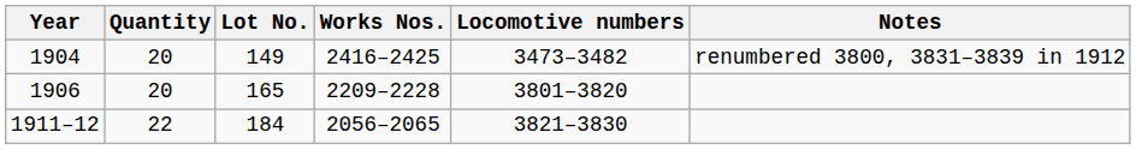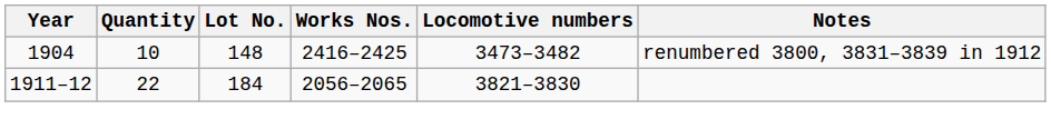 <table class="wikitable" style="text-align:center">
 <tr>
 <th>Year</th>
 <th>Quantity</th>
 <th>Lot No.</th>
 <th>Works Nos.</th>
 <th>Locomotive numbers</th>
 <th>Notes</th>
 </tr>
 <tr>
 <td>1904</td>
-<td>20</td>
-<td>149</td>
+<td>10</td>
+<td>148</td>
 <td>2416–2425</td>
 <td>3473–3482</td>
 <td align=left>renumbered 3800, 3831–3839 in 1912</td>
-</tr>
-<tr>
-<td>1906</td>
-<td>20</td>
-<td>165</td>
-<td>2209–2228</td>
-<td>3801–3820</td>
-<td align=left></td>
 </tr>
 <tr>
 <td>1911–12</td>
 <td>22</td>
 <td>184</td>
 <td>2056–2065</td>
 <td>3821–3830</td>
 <td align=left></td>
 </tr>
 </table>
